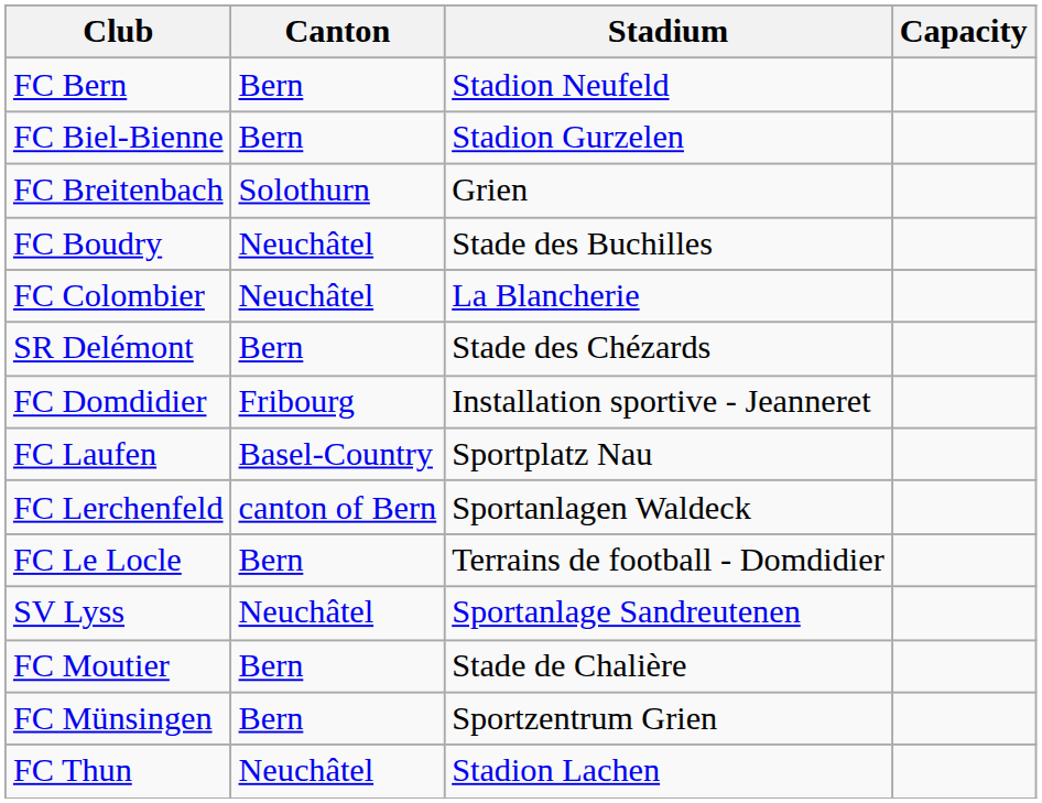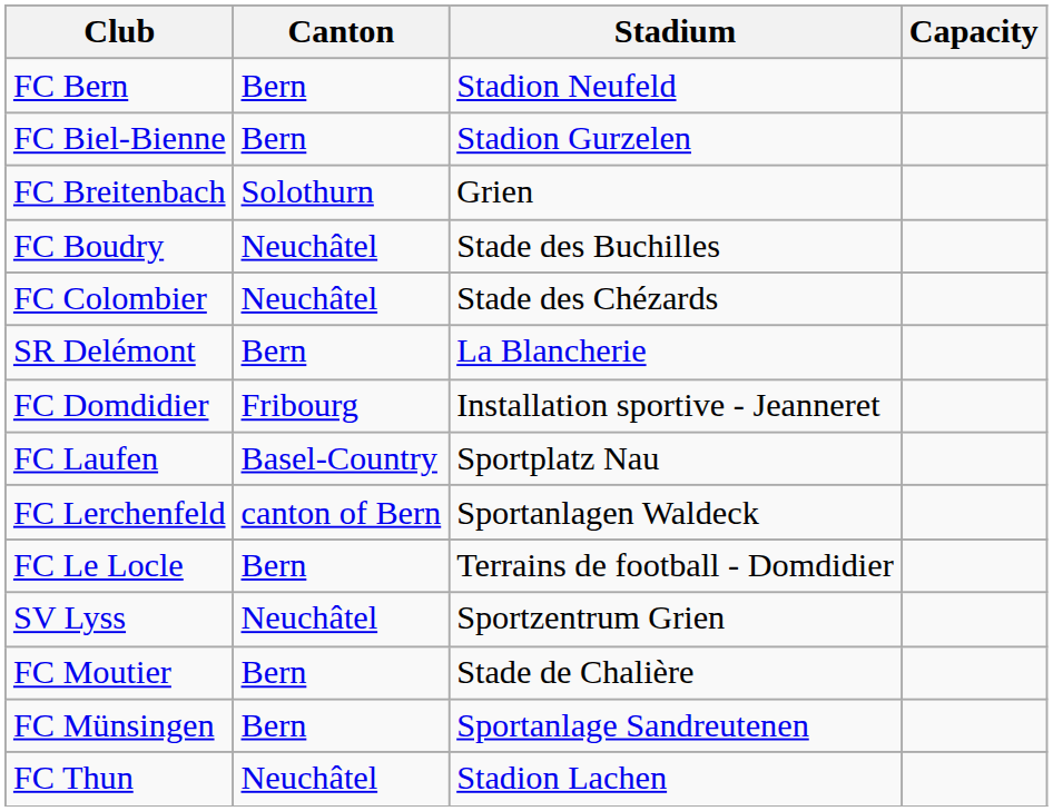 <table class="wikitable">
 <tr>
 <th>Club</th>
 <th>Canton</th>
 <th>Stadium</th>
 <th>Capacity</th>
 </tr>
 <tr>
 <td><a href='#'>FC Bern</a></td>
 <td><a href='#'>Bern</a></td>
 <td><a href='#'>Stadion Neufeld</a></td>
 <td></td>
 </tr>
 <tr>
 <td><a href='#'>FC Biel-Bienne</a></td>
 <td><a href='#'>Bern</a></td>
 <td><a href='#'>Stadion Gurzelen</a></td>
 <td></td>
 </tr>
 <tr>
 <td><a href='#'>FC Breitenbach</a></td>
 <td><a href='#'>Solothurn</a></td>
 <td>Grien</td>
 <td></td>
 </tr>
 <tr>
 <td><a href='#'>FC Boudry</a></td>
 <td><a href='#'>Neuchâtel</a></td>
 <td>Stade des Buchilles</td>
 <td></td>
 </tr>
 <tr>
 <td><a href='#'>FC Colombier</a></td>
 <td><a href='#'>Neuchâtel</a></td>
-<td><a href='#'>La Blancherie</a></td>
+<td>Stade des Chézards</td>
 <td></td>
 </tr>
 <tr>
 <td><a href='#'>SR Delémont</a></td>
 <td><a href='#'>Bern</a></td>
-<td>Stade des Chézards</td>
+<td><a href='#'>La Blancherie</a></td>
 <td></td>
 </tr>
 <tr>
 <td><a href='#'>FC Domdidier</a></td>
 <td><a href='#'>Fribourg</a></td>
 <td>Installation sportive - Jeanneret</td>
 <td></td>
 </tr>
 <tr>
 <td><a href='#'>FC Laufen</a></td>
 <td><a href='#'>Basel-Country</a></td>
 <td>Sportplatz Nau</td>
 <td></td>
 </tr>
 <tr>
 <td><a href='#'>FC Lerchenfeld</a></td>
 <td><a href='#'>canton of Bern</a></td>
 <td>Sportanlagen Waldeck</td>
 <td></td>
 </tr>
 <tr>
 <td><a href='#'>FC Le Locle</a></td>
 <td><a href='#'>Bern</a></td>
 <td>Terrains de football - Domdidier</td>
 <td></td>
 </tr>
 <tr>
 <td><a href='#'>SV Lyss</a></td>
 <td><a href='#'>Neuchâtel</a></td>
-<td><a href='#'>Sportanlage Sandreutenen</a></td>
+<td>Sportzentrum Grien</td>
 <td></td>
 </tr>
 <tr>
 <td><a href='#'>FC Moutier</a></td>
 <td><a href='#'>Bern</a></td>
 <td>Stade de Chalière</td>
 <td></td>
 </tr>
 <tr>
 <td><a href='#'>FC Münsingen</a></td>
 <td><a href='#'>Bern</a></td>
-<td>Sportzentrum Grien</td>
+<td><a href='#'>Sportanlage Sandreutenen</a></td>
 <td></td>
 </tr>
 <tr>
 <td><a href='#'>FC Thun</a></td>
 <td><a href='#'>Neuchâtel</a></td>
 <td><a href='#'>Stadion Lachen</a></td>
 <td></td>
 </tr>
 <tr>
 </tr>
 </table>
